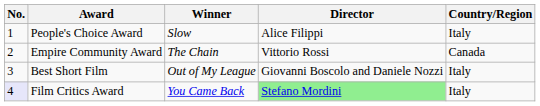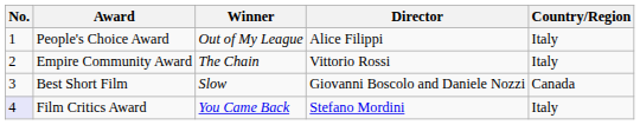 <table class="wikitable">
 <tr>
 <th>No.</th>
 <th>Award</th>
 <th>Winner</th>
 <th>Director</th>
 <th>Country/Region</th>
 </tr>
 <tr>
 <td>1</td>
 <td>People's Choice Award</td>
-<td><em>Slow</em></td>
+<td><em>Out of My League</em></td>
 <td>Alice Filippi</td>
 <td>Italy</td>
 </tr>
 <tr>
 <td>2</td>
 <td>Empire Community Award</td>
 <td><em>The Chain</em></td>
 <td>Vittorio Rossi</td>
-<td>Canada</td>
+<td>Italy</td>
 </tr>
 <tr>
 <td>3</td>
 <td>Best Short Film</td>
-<td><em>Out of My League</em></td>
+<td><em>Slow</em></td>
 <td>Giovanni Boscolo and Daniele Nozzi</td>
-<td>Italy</td>
+<td>Canada</td>
 </tr>
 <tr>
 <td style="background: lavender;">4</td>
 <td>Film Critics Award</td>
 <td><em><a href='#'>You Came Back</a></em></td>
-<td style="background: lightgreen;"><a href='#'>Stefano Mordini</a></td>
+<td><a href='#'>Stefano Mordini</a></td>
 <td>Italy</td>
 </tr>
 </table>
